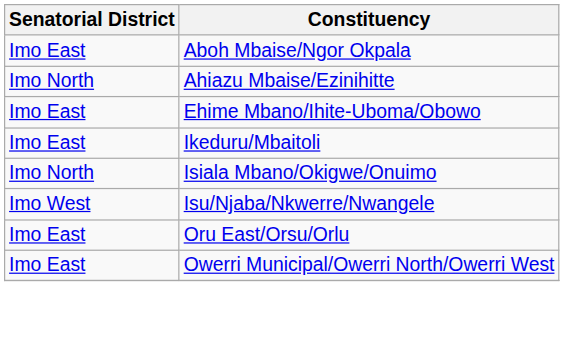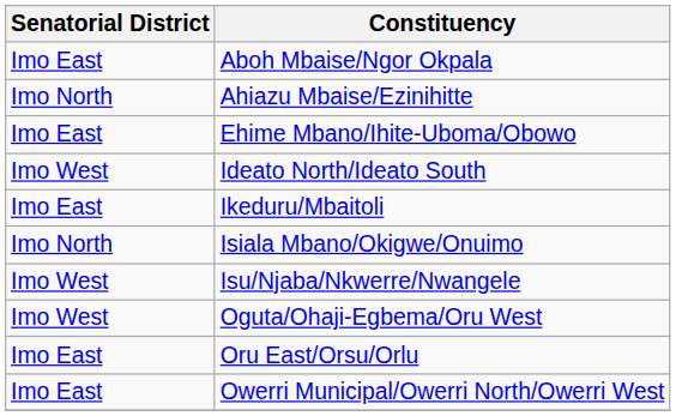 <table class="wikitable sortable">
 <tr>
 <th>Senatorial District</th>
 <th>Constituency</th>
 </tr>
 <tr>
 <td><a href='#'>Imo East</a></td>
 <td><a href='#'>Aboh Mbaise/Ngor Okpala</a></td>
 </tr>
 <tr>
 <td><a href='#'>Imo North</a></td>
 <td><a href='#'>Ahiazu Mbaise/Ezinihitte</a></td>
 </tr>
 <tr>
 <td><a href='#'>Imo East</a></td>
 <td><a href='#'>Ehime Mbano/Ihite-Uboma/Obowo</a></td>
 </tr>
 <tr>
+<td><a href='#'>Imo West</a></td>
+<td><a href='#'>Ideato North/Ideato South</a></td>
+</tr>
+<tr>
 <td><a href='#'>Imo East</a></td>
 <td><a href='#'>Ikeduru/Mbaitoli</a></td>
 </tr>
 <tr>
 <td><a href='#'>Imo North</a></td>
 <td><a href='#'>Isiala Mbano/Okigwe/Onuimo</a></td>
 </tr>
 <tr>
 <td><a href='#'>Imo West</a></td>
 <td><a href='#'>Isu/Njaba/Nkwerre/Nwangele</a></td>
 </tr>
 <tr>
+<td><a href='#'>Imo West</a></td>
+<td><a href='#'>Oguta/Ohaji-Egbema/Oru West</a></td>
+</tr>
+<tr>
 <td><a href='#'>Imo East</a></td>
 <td><a href='#'>Oru East/Orsu/Orlu</a></td>
 </tr>
 <tr>
 <td><a href='#'>Imo East</a></td>
 <td><a href='#'>Owerri Municipal/Owerri North/Owerri West</a></td>
 </tr>
 <tr>
 </tr>
 </table>
